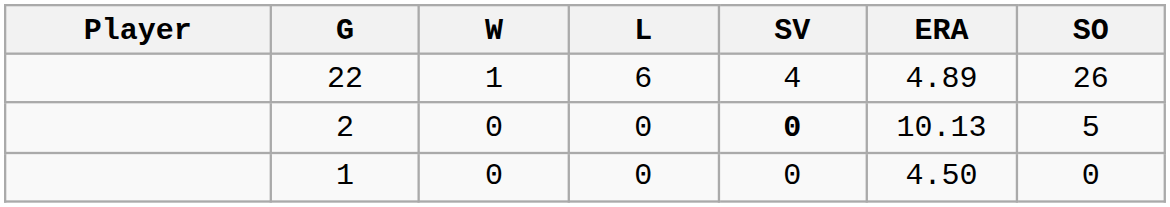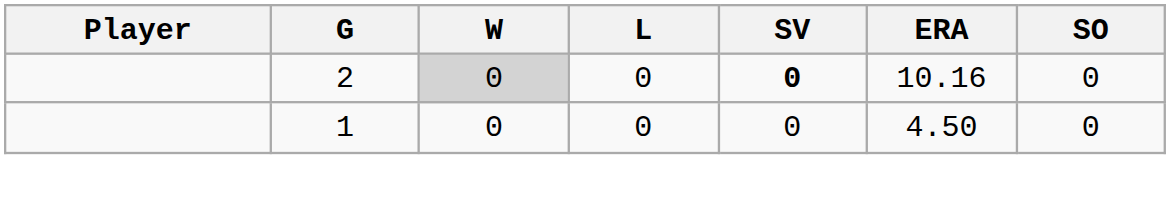 <table class="wikitable sortable">
 <tr>
 <th bgcolor="#DDDDFF" width="16%">Player</th>
 <th bgcolor="#DDDDFF" width="9%">G</th>
 <th bgcolor="#DDDDFF" width="9%">W</th>
 <th bgcolor="#DDDDFF" width="9%">L</th>
 <th bgcolor="#DDDDFF" width="9%">SV</th>
 <th bgcolor="#DDDDFF" width="9%">ERA</th>
 <th bgcolor="#DDDDFF" width="9%">SO</th>
 </tr>
 <tr align="center">
 <td></td>
-<td>22</td>
-<td>1</td>
-<td>6</td>
-<td>4</td>
-<td>4.89</td>
-<td>26</td>
-</tr>
-<tr align="center">
-<td></td>
 <td>2</td>
-<td>0</td>
+<td style="background: lightgrey;">0</td>
 <td>0</td>
 <td><strong>0</strong></td>
-<td>10.13</td>
-<td>5</td>
+<td>10.16</td>
+<td>0</td>
 </tr>
 <tr align="center">
 <td></td>
 <td>1</td>
 <td>0</td>
 <td>0</td>
 <td>0</td>
 <td>4.50</td>
 <td>0</td>
 </tr>
 </table>
